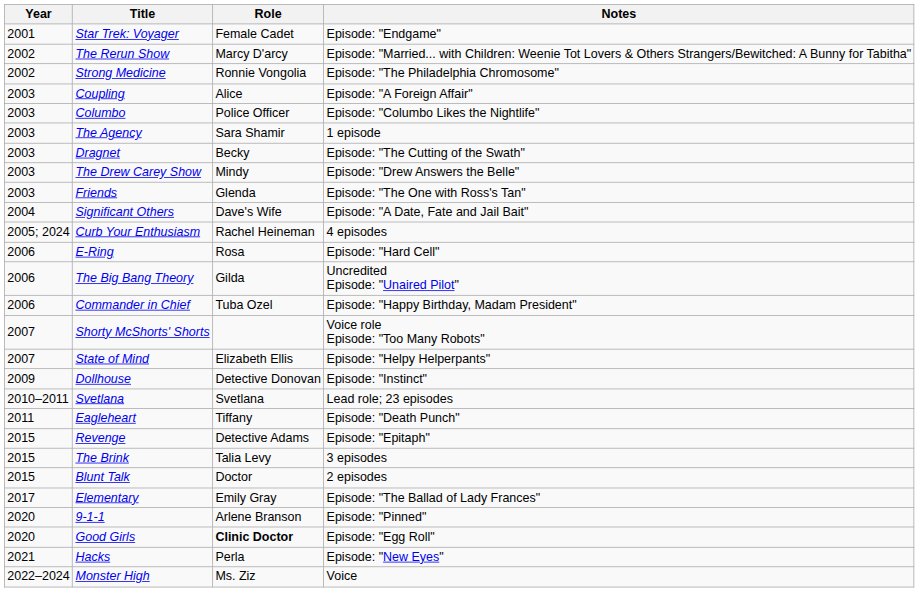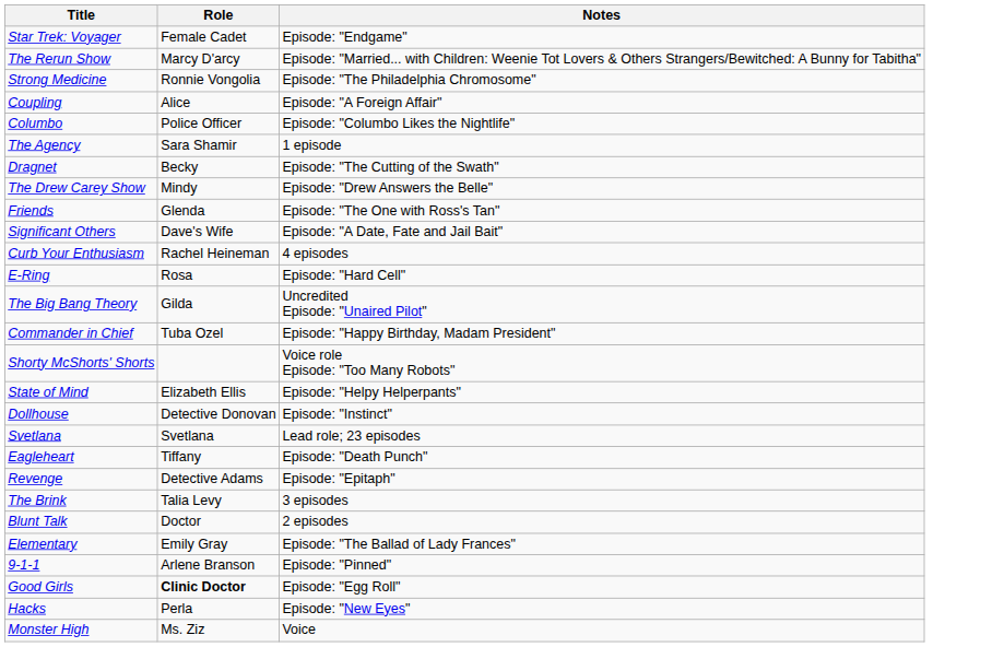 <table class="wikitable">
 <tr>
-<th>Year</th>
 <th>Title</th>
 <th>Role</th>
 <th>Notes</th>
 </tr>
 <tr>
-<td>2001</td>
 <td><em><a href='#'>Star Trek: Voyager</a></em></td>
 <td>Female Cadet</td>
 <td>Episode: "Endgame"</td>
 </tr>
 <tr>
-<td>2002</td>
 <td><em><a href='#'>The Rerun Show</a></em></td>
 <td>Marcy D'arcy</td>
 <td>Episode: "Married... with Children: Weenie Tot Lovers & Others Strangers/Bewitched: A Bunny for Tabitha"</td>
 </tr>
 <tr>
-<td>2002</td>
 <td><em><a href='#'>Strong Medicine</a></em></td>
 <td>Ronnie Vongolia</td>
 <td>Episode: "The Philadelphia Chromosome"</td>
 </tr>
 <tr>
-<td>2003</td>
 <td><em><a href='#'>Coupling</a></em></td>
 <td>Alice</td>
 <td>Episode: "A Foreign Affair"</td>
 </tr>
 <tr>
-<td>2003</td>
 <td><em><a href='#'>Columbo</a></em></td>
 <td>Police Officer</td>
 <td>Episode: "Columbo Likes the Nightlife"</td>
 </tr>
 <tr>
-<td>2003</td>
 <td><em><a href='#'>The Agency</a></em></td>
 <td>Sara Shamir</td>
 <td>1 episode</td>
 </tr>
 <tr>
-<td>2003</td>
 <td><em><a href='#'>Dragnet</a></em></td>
 <td>Becky</td>
 <td>Episode: "The Cutting of the Swath"</td>
 </tr>
 <tr>
-<td>2003</td>
 <td><em><a href='#'>The Drew Carey Show</a></em></td>
 <td>Mindy</td>
 <td>Episode: "Drew Answers the Belle"</td>
 </tr>
 <tr>
-<td>2003</td>
 <td><em><a href='#'>Friends</a></em></td>
 <td>Glenda</td>
 <td>Episode: "The One with Ross's Tan"</td>
 </tr>
 <tr>
-<td>2004</td>
 <td><em><a href='#'>Significant Others</a></em></td>
 <td>Dave's Wife</td>
 <td>Episode: "A Date, Fate and Jail Bait"</td>
 </tr>
 <tr>
-<td>2005; 2024</td>
 <td><em><a href='#'>Curb Your Enthusiasm</a></em></td>
 <td>Rachel Heineman</td>
 <td>4 episodes</td>
 </tr>
 <tr>
-<td>2006</td>
 <td><em><a href='#'>E-Ring</a></em></td>
 <td>Rosa</td>
 <td>Episode: "Hard Cell"</td>
 </tr>
 <tr>
-<td>2006</td>
 <td><em><a href='#'>The Big Bang Theory</a></em></td>
 <td>Gilda</td>
 <td>Uncredited<br>Episode: "<a href='#'>Unaired Pilot</a>"</td>
 </tr>
 <tr>
-<td>2006</td>
 <td><em><a href='#'>Commander in Chief</a></em></td>
 <td>Tuba Ozel</td>
 <td>Episode: "Happy Birthday, Madam President"</td>
 </tr>
 <tr>
-<td>2007</td>
 <td><em><a href='#'>Shorty McShorts' Shorts</a></em></td>
 <td></td>
 <td>Voice role<br>Episode: "Too Many Robots"</td>
 </tr>
 <tr>
-<td>2007</td>
 <td><em><a href='#'>State of Mind</a></em></td>
 <td>Elizabeth Ellis</td>
 <td>Episode: "Helpy Helperpants"</td>
 </tr>
 <tr>
-<td>2009</td>
 <td><em><a href='#'>Dollhouse</a></em></td>
 <td>Detective Donovan</td>
 <td>Episode: "Instinct"</td>
 </tr>
 <tr>
-<td>2010–2011</td>
 <td><em><a href='#'>Svetlana</a></em></td>
 <td>Svetlana</td>
 <td>Lead role; 23 episodes</td>
 </tr>
 <tr>
-<td>2011</td>
 <td><em><a href='#'>Eagleheart</a></em></td>
 <td>Tiffany</td>
 <td>Episode: "Death Punch"</td>
 </tr>
 <tr>
-<td>2015</td>
 <td><em><a href='#'>Revenge</a></em></td>
 <td>Detective Adams</td>
 <td>Episode: "Epitaph"</td>
 </tr>
 <tr>
-<td>2015</td>
 <td><em><a href='#'>The Brink</a></em></td>
 <td>Talia Levy</td>
 <td>3 episodes</td>
 </tr>
 <tr>
-<td>2015</td>
 <td><em><a href='#'>Blunt Talk</a></em></td>
 <td>Doctor</td>
 <td>2 episodes</td>
 </tr>
 <tr>
-<td>2017</td>
 <td><em><a href='#'>Elementary</a></em></td>
 <td>Emily Gray</td>
 <td>Episode: "The Ballad of Lady Frances"</td>
 </tr>
 <tr>
-<td>2020</td>
 <td><em><a href='#'>9-1-1</a></em></td>
 <td>Arlene Branson</td>
 <td>Episode: "Pinned"</td>
 </tr>
 <tr>
-<td>2020</td>
 <td><em><a href='#'>Good Girls</a></em></td>
 <td><strong>Clinic Doctor</strong></td>
 <td>Episode: "Egg Roll"</td>
 </tr>
 <tr>
-<td>2021</td>
 <td><em><a href='#'>Hacks</a></em></td>
 <td>Perla</td>
 <td>Episode: "<a href='#'>New Eyes</a>"</td>
 </tr>
 <tr>
-<td>2022–2024</td>
 <td><em><a href='#'>Monster High</a></em></td>
 <td>Ms. Ziz</td>
 <td>Voice</td>
 </tr>
 </table>
